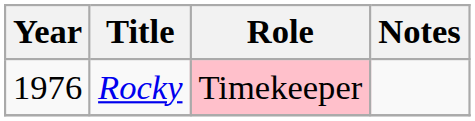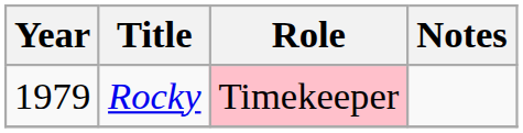 <table class="wikitable">
 <tr>
 <th>Year</th>
 <th>Title</th>
 <th>Role</th>
 <th>Notes</th>
 </tr>
 <tr>
-<td>1976</td>
+<td>1979</td>
 <td><em><a href='#'>Rocky</a></em></td>
 <td style="background: pink;">Timekeeper</td>
 <td></td>
 </tr>
 <tr>
 </tr>
 </table>
